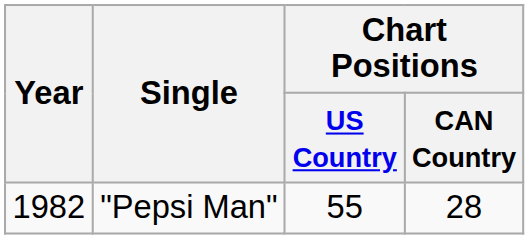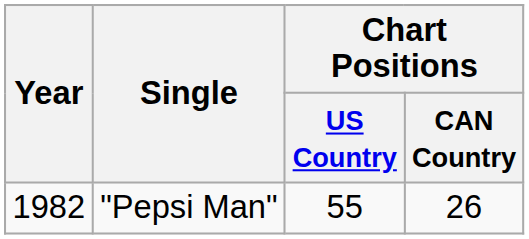 <table class="wikitable">
 <tr>
 <th rowspan="2">Year</th>
 <th rowspan="2">Single</th>
 <th colspan="2">Chart Positions</th>
 </tr>
 <tr>
 <th width="50"><small><a href='#'>US Country</a></small></th>
 <th width="50"><small>CAN Country</small></th>
 </tr>
 <tr>
 <td>1982</td>
 <td>"Pepsi Man"</td>
 <td align="center">55</td>
-<td align="center">28</td>
+<td align="center">26</td>
 </tr>
 </table>
